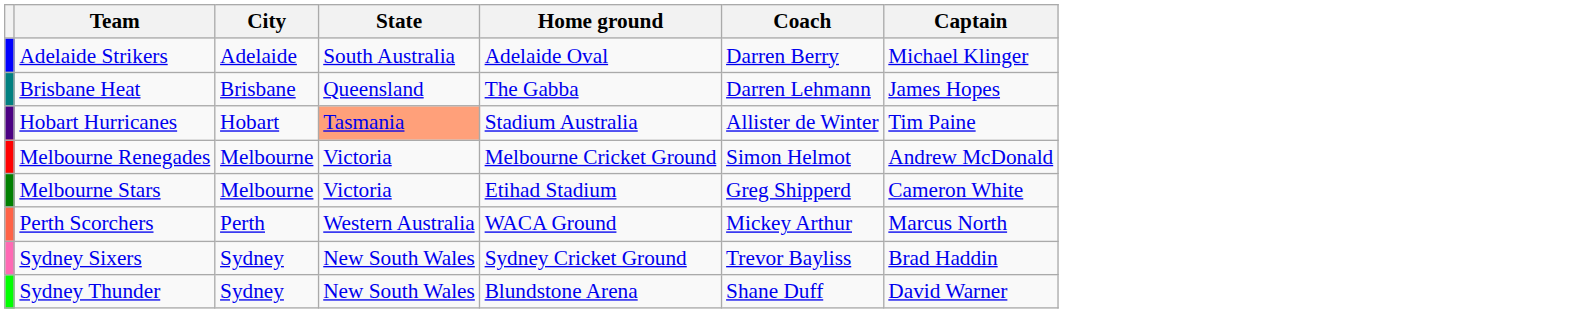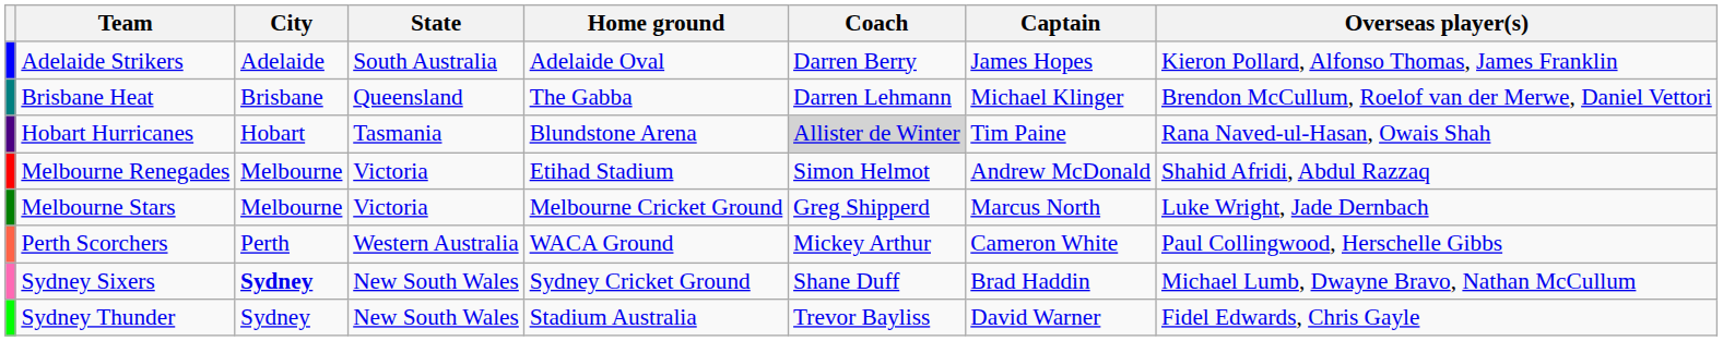 <table class="wikitable">
 <tr>
 <th></th>
 <th>Team</th>
 <th>City</th>
 <th>State</th>
 <th>Home ground</th>
 <th>Coach</th>
 <th>Captain</th>
+<th>Overseas player(s)</th>
 </tr>
 <tr>
 <td style="background:blue"></td>
 <td><a href='#'>Adelaide Strikers</a></td>
 <td><a href='#'>Adelaide</a></td>
 <td><a href='#'>South Australia</a></td>
 <td><a href='#'>Adelaide Oval</a></td>
 <td><a href='#'>Darren Berry</a></td>
-<td><a href='#'>Michael Klinger</a></td>
+<td><a href='#'>James Hopes</a></td>
+<td><a href='#'>Kieron Pollard</a>, <a href='#'>Alfonso Thomas</a>, <a href='#'>James Franklin</a></td>
 </tr>
 <tr>
 <td style="background:teal"></td>
 <td><a href='#'>Brisbane Heat</a></td>
 <td><a href='#'>Brisbane</a></td>
 <td><a href='#'>Queensland</a></td>
 <td><a href='#'>The Gabba</a></td>
 <td><a href='#'>Darren Lehmann</a></td>
-<td><a href='#'>James Hopes</a></td>
+<td><a href='#'>Michael Klinger</a></td>
+<td><a href='#'>Brendon McCullum</a>, <a href='#'>Roelof van der Merwe</a>, <a href='#'>Daniel Vettori</a></td>
 </tr>
 <tr>
 <td style="background:indigo"></td>
 <td><a href='#'>Hobart Hurricanes</a></td>
 <td><a href='#'>Hobart</a></td>
-<td style="background: lightsalmon;"><a href='#'>Tasmania</a></td>
-<td><a href='#'>Stadium Australia</a></td>
-<td><a href='#'>Allister de Winter</a></td>
+<td><a href='#'>Tasmania</a></td>
+<td><a href='#'>Blundstone Arena</a></td>
+<td style="background: lightgrey;"><a href='#'>Allister de Winter</a></td>
 <td><a href='#'>Tim Paine</a></td>
+<td><a href='#'>Rana Naved-ul-Hasan</a>, <a href='#'>Owais Shah</a></td>
 </tr>
 <tr>
 <td style="background:red"></td>
 <td><a href='#'>Melbourne Renegades</a></td>
 <td><a href='#'>Melbourne</a></td>
 <td><a href='#'>Victoria</a></td>
-<td><a href='#'>Melbourne Cricket Ground</a></td>
+<td><a href='#'>Etihad Stadium</a></td>
 <td><a href='#'>Simon Helmot</a></td>
 <td><a href='#'>Andrew McDonald</a></td>
+<td><a href='#'>Shahid Afridi</a>, <a href='#'>Abdul Razzaq</a></td>
 </tr>
 <tr>
 <td style="background:green"></td>
 <td><a href='#'>Melbourne Stars</a></td>
 <td><a href='#'>Melbourne</a></td>
 <td><a href='#'>Victoria</a></td>
-<td><a href='#'>Etihad Stadium</a></td>
+<td><a href='#'>Melbourne Cricket Ground</a></td>
 <td><a href='#'>Greg Shipperd</a></td>
-<td><a href='#'>Cameron White</a></td>
+<td><a href='#'>Marcus North</a></td>
+<td><a href='#'>Luke Wright</a>, <a href='#'>Jade Dernbach</a></td>
 </tr>
 <tr>
 <td style="background:tomato"></td>
 <td><a href='#'>Perth Scorchers</a></td>
 <td><a href='#'>Perth</a></td>
 <td><a href='#'>Western Australia</a></td>
 <td><a href='#'>WACA Ground</a></td>
 <td><a href='#'>Mickey Arthur</a></td>
-<td><a href='#'>Marcus North</a></td>
+<td><a href='#'>Cameron White</a></td>
+<td><a href='#'>Paul Collingwood</a>, <a href='#'>Herschelle Gibbs</a></td>
 </tr>
 <tr>
 <td style="background:hotpink"></td>
 <td><a href='#'>Sydney Sixers</a></td>
-<td><a href='#'>Sydney</a></td>
+<td><strong><a href='#'>Sydney</a></strong></td>
 <td><a href='#'>New South Wales</a></td>
 <td><a href='#'>Sydney Cricket Ground</a></td>
-<td><a href='#'>Trevor Bayliss</a></td>
+<td><a href='#'>Shane Duff</a></td>
 <td><a href='#'>Brad Haddin</a></td>
+<td><a href='#'>Michael Lumb</a>, <a href='#'>Dwayne Bravo</a>, <a href='#'>Nathan McCullum</a></td>
 </tr>
 <tr>
 <td style="background:#0f0;"></td>
 <td><a href='#'>Sydney Thunder</a></td>
 <td><a href='#'>Sydney</a></td>
 <td><a href='#'>New South Wales</a></td>
-<td><a href='#'>Blundstone Arena</a></td>
-<td><a href='#'>Shane Duff</a></td>
+<td><a href='#'>Stadium Australia</a></td>
+<td><a href='#'>Trevor Bayliss</a></td>
 <td><a href='#'>David Warner</a></td>
+<td><a href='#'>Fidel Edwards</a>, <a href='#'>Chris Gayle</a></td>
 </tr>
 </table>
